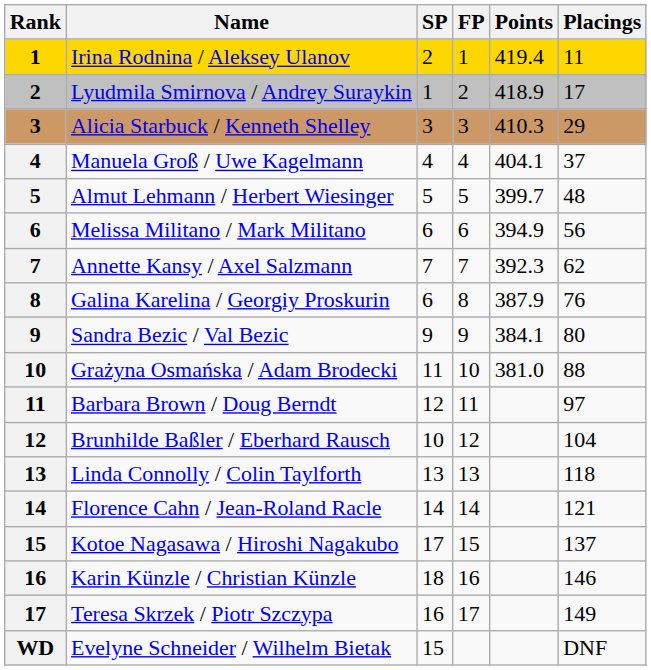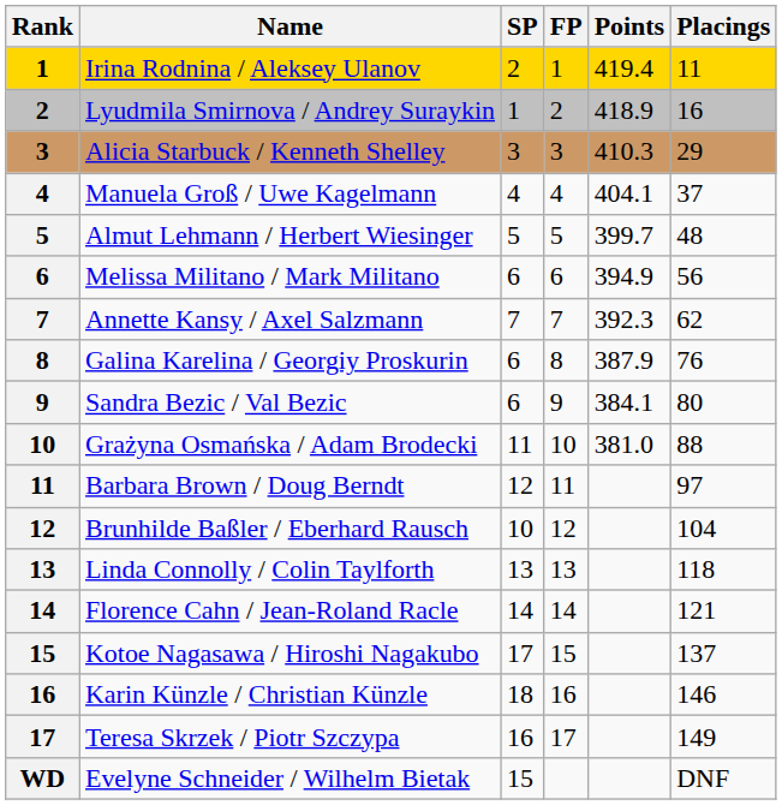 <table class="wikitable">
 <tr>
 <th>Rank</th>
 <th>Name</th>
 <th>SP</th>
 <th>FP</th>
 <th>Points</th>
 <th>Placings</th>
 </tr>
 <tr bgcolor=gold>
 <td align=center><strong>1</strong></td>
 <td> <a href='#'>Irina Rodnina</a> / <a href='#'>Aleksey Ulanov</a></td>
 <td>2</td>
 <td>1</td>
 <td>419.4</td>
 <td>11</td>
 </tr>
 <tr bgcolor=silver>
 <td align=center><strong>2</strong></td>
 <td> <a href='#'>Lyudmila Smirnova</a> / <a href='#'>Andrey Suraykin</a></td>
 <td>1</td>
 <td>2</td>
 <td>418.9</td>
-<td>17</td>
+<td>16</td>
 </tr>
 <tr bgcolor=cc9966>
 <td align=center><strong>3</strong></td>
 <td> <a href='#'>Alicia Starbuck</a> / <a href='#'>Kenneth Shelley</a></td>
 <td>3</td>
 <td>3</td>
 <td>410.3</td>
 <td>29</td>
 </tr>
 <tr>
 <th>4</th>
 <td> <a href='#'>Manuela Groß</a> / <a href='#'>Uwe Kagelmann</a></td>
 <td>4</td>
 <td>4</td>
 <td>404.1</td>
 <td>37</td>
 </tr>
 <tr>
 <th>5</th>
 <td> <a href='#'>Almut Lehmann</a> / <a href='#'>Herbert Wiesinger</a></td>
 <td>5</td>
 <td>5</td>
 <td>399.7</td>
 <td>48</td>
 </tr>
 <tr>
 <th>6</th>
 <td> <a href='#'>Melissa Militano</a> / <a href='#'>Mark Militano</a></td>
 <td>6</td>
 <td>6</td>
 <td>394.9</td>
 <td>56</td>
 </tr>
 <tr>
 <th>7</th>
 <td> <a href='#'>Annette Kansy</a> / <a href='#'>Axel Salzmann</a></td>
 <td>7</td>
 <td>7</td>
 <td>392.3</td>
 <td>62</td>
 </tr>
 <tr>
 <th>8</th>
 <td> <a href='#'>Galina Karelina</a> / <a href='#'>Georgiy Proskurin</a></td>
 <td>6</td>
 <td>8</td>
 <td>387.9</td>
 <td>76</td>
 </tr>
 <tr>
 <th>9</th>
 <td> <a href='#'>Sandra Bezic</a> / <a href='#'>Val Bezic</a></td>
-<td>9</td>
+<td>6</td>
 <td>9</td>
 <td>384.1</td>
 <td>80</td>
 </tr>
 <tr>
 <th>10</th>
 <td> <a href='#'>Grażyna Osmańska</a> / <a href='#'>Adam Brodecki</a></td>
 <td>11</td>
 <td>10</td>
 <td>381.0</td>
 <td>88</td>
 </tr>
 <tr>
 <th>11</th>
 <td> <a href='#'>Barbara Brown</a> / <a href='#'>Doug Berndt</a></td>
 <td>12</td>
 <td>11</td>
 <td></td>
 <td>97</td>
 </tr>
 <tr>
 <th>12</th>
 <td> <a href='#'>Brunhilde Baßler</a> / <a href='#'>Eberhard Rausch</a></td>
 <td>10</td>
 <td>12</td>
 <td></td>
 <td>104</td>
 </tr>
 <tr>
 <th>13</th>
 <td> <a href='#'>Linda Connolly</a> / <a href='#'>Colin Taylforth</a></td>
 <td>13</td>
 <td>13</td>
 <td></td>
 <td>118</td>
 </tr>
 <tr>
 <th>14</th>
 <td> <a href='#'>Florence Cahn</a> / <a href='#'>Jean-Roland Racle</a></td>
 <td>14</td>
 <td>14</td>
 <td></td>
 <td>121</td>
 </tr>
 <tr>
 <th>15</th>
 <td> <a href='#'>Kotoe Nagasawa</a> / <a href='#'>Hiroshi Nagakubo</a></td>
 <td>17</td>
 <td>15</td>
 <td></td>
 <td>137</td>
 </tr>
 <tr>
 <th>16</th>
 <td> <a href='#'>Karin Künzle</a> / <a href='#'>Christian Künzle</a></td>
 <td>18</td>
 <td>16</td>
 <td></td>
 <td>146</td>
 </tr>
 <tr>
 <th>17</th>
 <td> <a href='#'>Teresa Skrzek</a> / <a href='#'>Piotr Szczypa</a></td>
 <td>16</td>
 <td>17</td>
 <td></td>
 <td>149</td>
 </tr>
 <tr>
 <th>WD</th>
 <td> <a href='#'>Evelyne Schneider</a> / <a href='#'>Wilhelm Bietak</a></td>
 <td>15</td>
 <td></td>
 <td></td>
 <td>DNF</td>
 </tr>
 </table>
